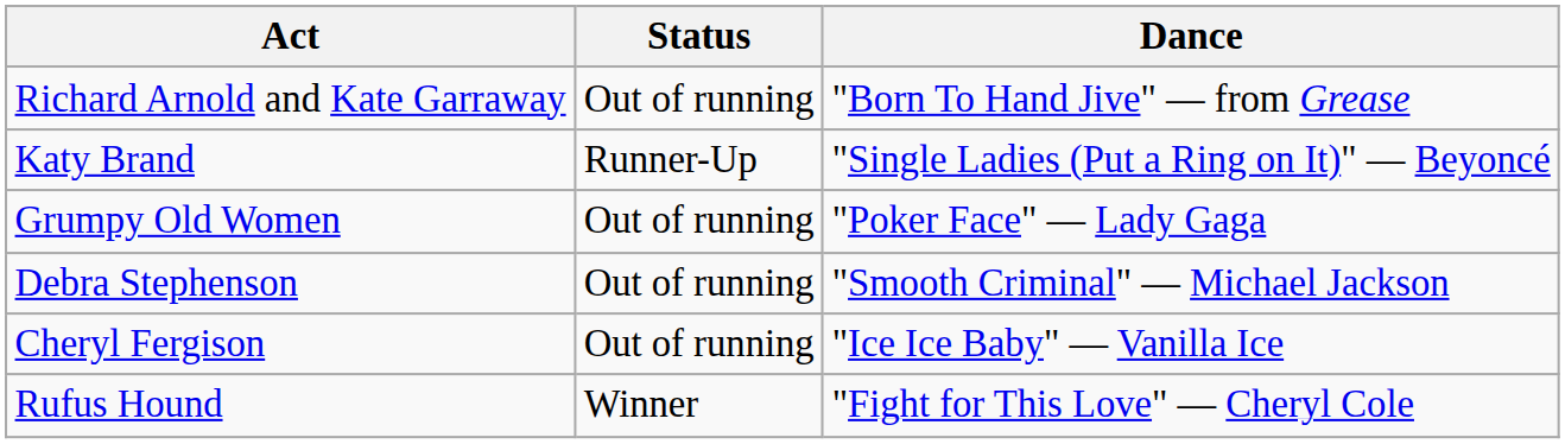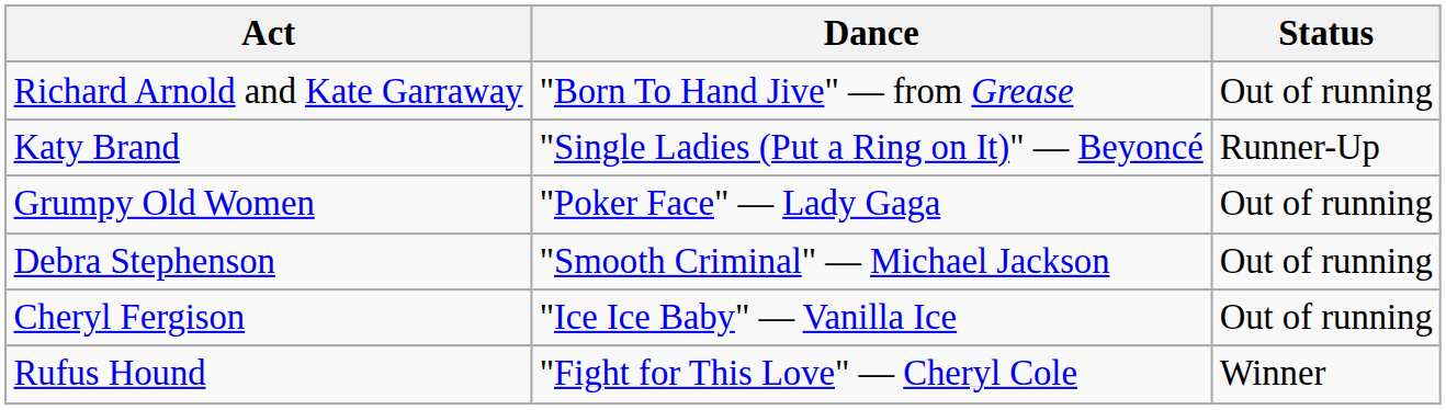 <table class="wikitable">
 <tr>
 <th>Act</th>
+<th>Dance</th>
 <th>Status</th>
-<th>Dance</th>
 </tr>
 <tr>
 <td><a href='#'>Richard Arnold</a> and <a href='#'>Kate Garraway</a></td>
+<td>"<a href='#'>Born To Hand Jive</a>" — from <em> <a href='#'>Grease</a> </em></td>
 <td>Out of running</td>
-<td>"<a href='#'>Born To Hand Jive</a>" — from <em> <a href='#'>Grease</a> </em></td>
 </tr>
 <tr>
 <td><a href='#'>Katy Brand</a></td>
+<td>"<a href='#'>Single Ladies (Put a Ring on It)</a>" — <a href='#'>Beyoncé</a></td>
 <td>Runner-Up</td>
-<td>"<a href='#'>Single Ladies (Put a Ring on It)</a>" — <a href='#'>Beyoncé</a></td>
 </tr>
 <tr>
 <td><a href='#'>Grumpy Old Women</a></td>
+<td>"<a href='#'>Poker Face</a>" — <a href='#'>Lady Gaga</a></td>
 <td>Out of running</td>
-<td>"<a href='#'>Poker Face</a>" — <a href='#'>Lady Gaga</a></td>
 </tr>
 <tr>
 <td><a href='#'>Debra Stephenson</a></td>
+<td>"<a href='#'>Smooth Criminal</a>" — <a href='#'>Michael Jackson</a></td>
 <td>Out of running</td>
-<td>"<a href='#'>Smooth Criminal</a>" — <a href='#'>Michael Jackson</a></td>
 </tr>
 <tr>
 <td><a href='#'>Cheryl Fergison</a></td>
+<td>"<a href='#'>Ice Ice Baby</a>" — <a href='#'>Vanilla Ice</a></td>
 <td>Out of running</td>
-<td>"<a href='#'>Ice Ice Baby</a>" — <a href='#'>Vanilla Ice</a></td>
 </tr>
 <tr>
 <td><a href='#'>Rufus Hound</a></td>
+<td>"<a href='#'>Fight for This Love</a>" — <a href='#'>Cheryl Cole</a></td>
 <td>Winner</td>
-<td>"<a href='#'>Fight for This Love</a>" — <a href='#'>Cheryl Cole</a></td>
 </tr>
 </table>
